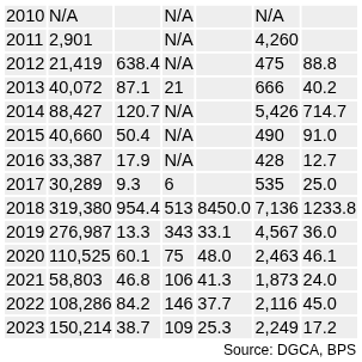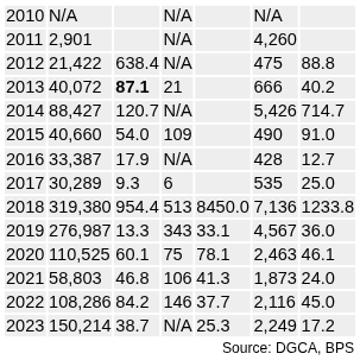 <table class="toccolours sortable" style="padding:0.5em;">
 <tr>
 <th></th>
 <th></th>
 <th></th>
 <th></th>
 <th></th>
 <th></th>
 <th></th>
 </tr>
 <tr style="background:#eee;">
 <td>2010</td>
 <td>N/A</td>
 <td></td>
 <td>N/A</td>
 <td></td>
 <td>N/A</td>
 <td></td>
 </tr>
 <tr style="background:#eee;">
 <td>2011</td>
 <td>2,901</td>
 <td></td>
 <td>N/A</td>
 <td></td>
 <td>4,260</td>
 <td></td>
 </tr>
 <tr style="background:#eee;">
 <td>2012</td>
-<td>21,419</td>
+<td>21,422</td>
 <td> 638.4</td>
 <td>N/A</td>
 <td></td>
 <td>475</td>
 <td> 88.8</td>
 </tr>
 <tr style="background:#eee;">
 <td>2013</td>
 <td>40,072</td>
-<td> 87.1</td>
+<td><strong> 87.1</strong></td>
 <td>21</td>
 <td></td>
 <td>666</td>
 <td> 40.2</td>
 </tr>
 <tr style="background:#eee;">
 <td>2014</td>
 <td>88,427</td>
 <td> 120.7</td>
 <td>N/A</td>
 <td></td>
 <td>5,426</td>
 <td> 714.7</td>
 </tr>
 <tr style="background:#eee;">
 <td>2015</td>
 <td>40,660</td>
-<td> 50.4</td>
-<td>N/A</td>
+<td> 54.0</td>
+<td>109</td>
 <td></td>
 <td>490</td>
 <td> 91.0</td>
 </tr>
 <tr style="background:#eee;">
 <td>2016</td>
 <td>33,387</td>
 <td> 17.9</td>
 <td>N/A</td>
 <td></td>
 <td>428</td>
 <td> 12.7</td>
 </tr>
 <tr style="background:#eee;">
 <td>2017</td>
 <td>30,289</td>
 <td> 9.3</td>
 <td>6</td>
 <td></td>
 <td>535</td>
 <td> 25.0</td>
 </tr>
 <tr style="background:#eee;">
 <td>2018</td>
 <td>319,380</td>
 <td> 954.4</td>
 <td>513</td>
 <td> 8450.0</td>
 <td>7,136</td>
 <td> 1233.8</td>
 </tr>
 <tr style="background:#eee;">
 <td>2019</td>
 <td>276,987</td>
 <td> 13.3</td>
 <td>343</td>
 <td> 33.1</td>
 <td>4,567</td>
 <td> 36.0</td>
 </tr>
 <tr style="background:#eee;">
 <td>2020</td>
 <td>110,525</td>
 <td> 60.1</td>
 <td>75</td>
-<td> 48.0</td>
+<td> 78.1</td>
 <td>2,463</td>
 <td> 46.1</td>
 </tr>
 <tr style="background:#eee;">
 <td>2021</td>
 <td>58,803</td>
 <td> 46.8</td>
 <td>106</td>
 <td> 41.3</td>
 <td>1,873</td>
 <td> 24.0</td>
 </tr>
 <tr style="background:#eee;">
 <td>2022</td>
 <td>108,286</td>
 <td> 84.2</td>
 <td>146</td>
 <td> 37.7</td>
 <td>2,116</td>
 <td> 45.0</td>
 </tr>
 <tr style="background:#eee;">
 <td>2023</td>
 <td>150,214</td>
 <td> 38.7</td>
-<td>109</td>
+<td>N/A</td>
 <td> 25.3</td>
 <td>2,249</td>
 <td> 17.2</td>
 </tr>
 <tr>
 <td colspan="7" style="text-align:right;"><sup>Source: DGCA, BPS</sup></td>
 </tr>
 </table>
